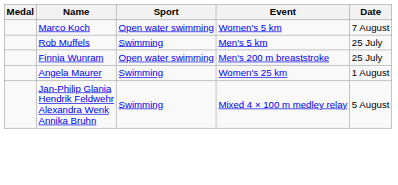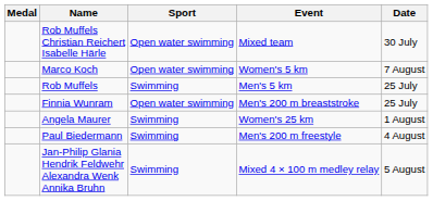 <table class="wikitable sortable" style="font-size:90%">
 <tr>
 <th>Medal</th>
 <th>Name</th>
 <th>Sport</th>
 <th>Event</th>
 <th>Date</th>
+</tr>
+<tr>
+<td></td>
+<td><a href='#'>Rob Muffels</a><br><a href='#'>Christian Reichert</a><br><a href='#'>Isabelle Härle</a></td>
+<td><a href='#'>Open water swimming</a></td>
+<td><a href='#'>Mixed team</a></td>
+<td>30 July</td>
 </tr>
 <tr>
 <td></td>
 <td><a href='#'>Marco Koch</a></td>
 <td><a href='#'>Open water swimming</a></td>
 <td><a href='#'>Women's 5 km</a></td>
 <td>7 August</td>
 </tr>
 <tr>
 <td></td>
 <td><a href='#'>Rob Muffels</a></td>
 <td><a href='#'>Swimming</a></td>
 <td><a href='#'>Men's 5 km</a></td>
 <td>25 July</td>
 </tr>
 <tr>
 <td></td>
 <td><a href='#'>Finnia Wunram</a></td>
 <td><a href='#'>Open water swimming</a></td>
 <td><a href='#'>Men's 200 m breaststroke</a></td>
 <td>25 July</td>
 </tr>
 <tr>
 <td></td>
 <td><a href='#'>Angela Maurer</a></td>
 <td><a href='#'>Swimming</a></td>
 <td><a href='#'>Women's 25 km</a></td>
 <td>1 August</td>
 </tr>
 <tr>
 <td></td>
+<td><a href='#'>Paul Biedermann</a></td>
+<td><a href='#'>Swimming</a></td>
+<td><a href='#'>Men's 200 m freestyle</a></td>
+<td>4 August</td>
+</tr>
+<tr>
+<td></td>
 <td><a href='#'>Jan-Philip Glania</a><br><a href='#'>Hendrik Feldwehr</a><br><a href='#'>Alexandra Wenk</a><br><a href='#'>Annika Bruhn</a></td>
 <td><a href='#'>Swimming</a></td>
 <td><a href='#'>Mixed 4 × 100 m medley relay</a></td>
 <td>5 August</td>
 </tr>
 </table>
